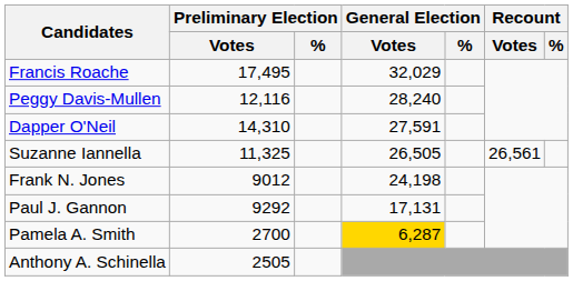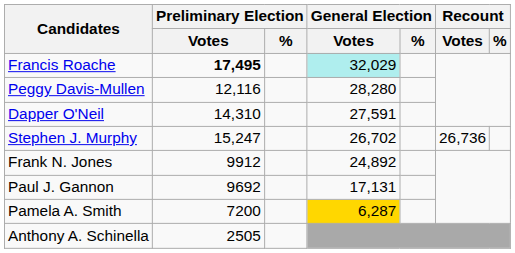 <table class=wikitable>
 <tr>
 <th colspan=1 rowspan=2><strong>Candidates</strong></th>
 <th colspan=2><strong>Preliminary Election</strong></th>
 <th colspan=2><strong>General Election</strong></th>
 <th colspan=2><strong>Recount</strong></th>
 </tr>
 <tr>
 <th>Votes</th>
 <th>%</th>
 <th>Votes</th>
 <th>%</th>
 <th>Votes</th>
 <th>%</th>
 </tr>
 <tr>
 <td><a href='#'>Francis Roache</a></td>
-<td align="right">17,495</td>
+<td align="right"><strong>17,495</strong></td>
 <td align="right"></td>
-<td align="right">32,029</td>
+<td align="right" style="background: paleturquoise;">32,029</td>
 <td align="right"></td>
 </tr>
 <tr>
 <td><a href='#'>Peggy Davis-Mullen</a></td>
 <td align="right">12,116</td>
 <td align="right"></td>
-<td align="right">28,240</td>
+<td align="right">28,280</td>
 <td align="right"></td>
 </tr>
 <tr>
 <td><a href='#'>Dapper O'Neil</a></td>
 <td align="right">14,310</td>
 <td align="right"></td>
 <td align="right">27,591</td>
 <td align="right"></td>
 </tr>
 <tr>
-<td>Suzanne Iannella</td>
-<td align="right">11,325</td>
+<td><a href='#'>Stephen J. Murphy</a></td>
+<td align="right">15,247</td>
 <td align="right"></td>
-<td align="right">26,505</td>
+<td align="right">26,702</td>
 <td align="right"></td>
-<td align="right">26,561</td>
+<td align="right">26,736</td>
 <td align="right"></td>
 </tr>
 <tr>
 <td>Frank N. Jones</td>
-<td align="right">9012</td>
+<td align="right">9912</td>
 <td align="right"></td>
-<td align="right">24,198</td>
+<td align="right">24,892</td>
 <td align="right"></td>
 </tr>
 <tr>
 <td>Paul J. Gannon</td>
-<td align="right">9292</td>
+<td align="right">9692</td>
 <td align="right"></td>
 <td align="right">17,131</td>
 <td align="right"></td>
 </tr>
 <tr>
 <td>Pamela A. Smith</td>
-<td align="right">2700</td>
+<td align="right">7200</td>
 <td align="right"></td>
 <td align="right" style="background: gold;">6,287</td>
 <td align="right"></td>
 </tr>
 <tr>
 <td>Anthony A. Schinella</td>
 <td align="right">2505</td>
 <td align="right"></td>
 <td colspan=4 bgcolor=darkgray> </td>
 </tr>
 </table>
